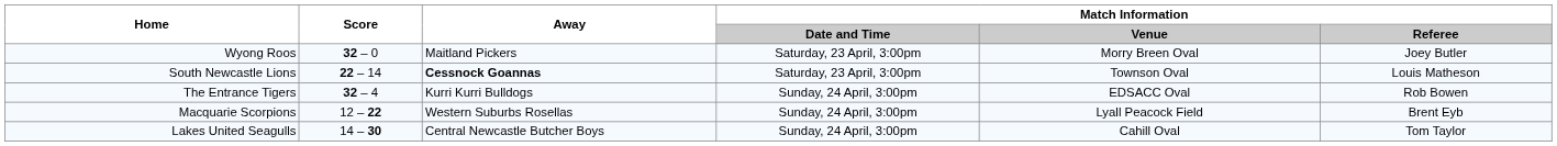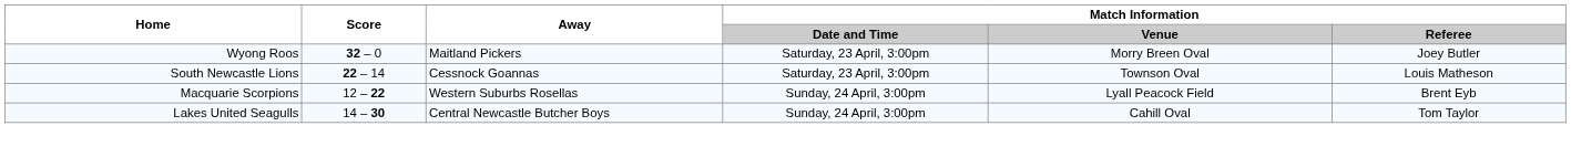 <table border="1" cellpadding="3" cellspacing="0" width="100%" style="border-collapse:collapse;  text-align:center;">
 <tr>
 <th rowspan="2" width="19%">Home</th>
 <th rowspan="2" width="8%">Score</th>
 <th rowspan="2" width="19%">Away</th>
 <th colspan="3">Match Information</th>
 </tr>
 <tr bgcolor="#CCCCCC">
 <th width="17%">Date and Time</th>
 <th width="22%">Venue</th>
 <th width="50%">Referee</th>
 </tr>
 <tr style="text-align:center; background:#f5faff;">
 <td align="right">Wyong Roos </td>
 <td><strong>32</strong> – 0</td>
 <td align="left"> Maitland Pickers</td>
 <td>Saturday, 23 April, 3:00pm</td>
 <td>Morry Breen Oval</td>
 <td>Joey Butler</td>
 </tr>
 <tr style="text-align:center; background:#f5faff;">
 <td align="right">South Newcastle Lions </td>
 <td><strong>22</strong> – 14</td>
-<td align="left"><strong> Cessnock Goannas</strong></td>
+<td align="left"> Cessnock Goannas</td>
 <td>Saturday, 23 April, 3:00pm</td>
 <td>Townson Oval</td>
 <td>Louis Matheson</td>
-</tr>
-<tr style="text-align:center; background:#f5faff;">
-<td align="right">The Entrance Tigers </td>
-<td><strong>32</strong> – 4</td>
-<td align="left"> Kurri Kurri Bulldogs</td>
-<td>Sunday, 24 April, 3:00pm</td>
-<td>EDSACC Oval</td>
-<td>Rob Bowen</td>
 </tr>
 <tr style="text-align:center; background:#f5faff;">
 <td align="right">Macquarie Scorpions </td>
 <td>12 – <strong>22</strong></td>
 <td align="left"> Western Suburbs Rosellas</td>
 <td>Sunday, 24 April, 3:00pm</td>
 <td>Lyall Peacock Field</td>
 <td>Brent Eyb</td>
 </tr>
 <tr style="text-align:center; background:#f5faff;">
 <td align="right">Lakes United Seagulls </td>
 <td>14 – <strong>30</strong></td>
 <td align="left"> Central Newcastle Butcher Boys</td>
 <td>Sunday, 24 April, 3:00pm</td>
 <td>Cahill Oval</td>
 <td>Tom Taylor</td>
 </tr>
 </table>
